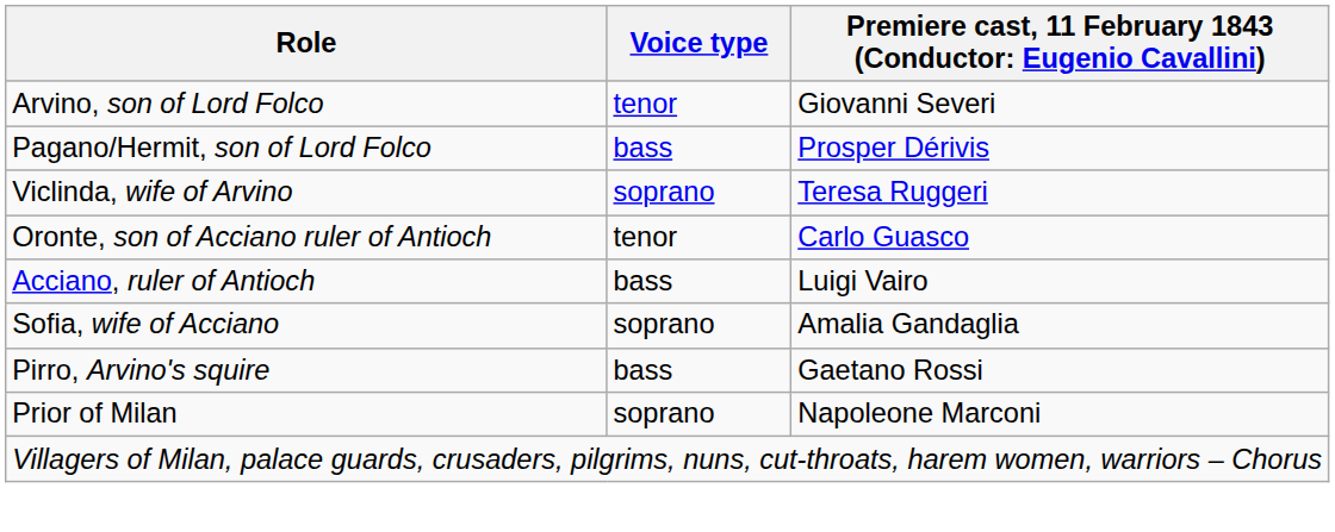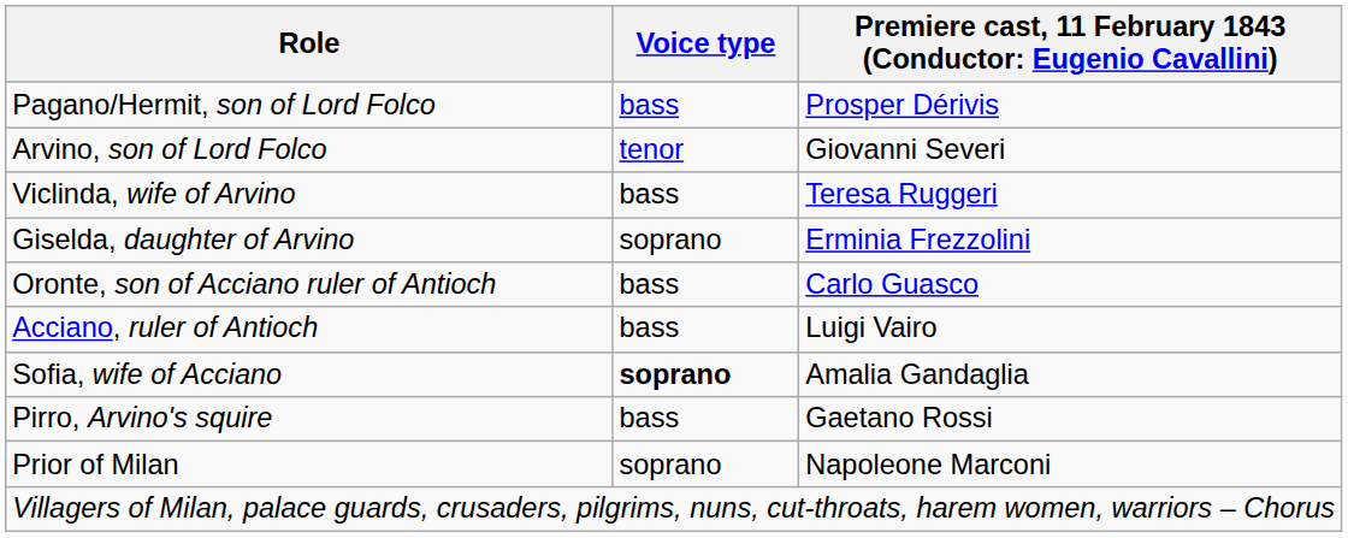 <table class="wikitable">
 <tr>
 <th>Role</th>
 <th><a href='#'>Voice type</a></th>
 <th>Premiere cast, 11 February 1843<br>(Conductor: <a href='#'>Eugenio Cavallini</a>)</th>
 </tr>
 <tr>
+<td>Pagano/Hermit, <em>son of Lord Folco</em></td>
+<td><a href='#'>bass</a></td>
+<td><a href='#'>Prosper Dérivis</a></td>
+</tr>
+<tr>
 <td>Arvino, <em>son of Lord Folco</em></td>
 <td><a href='#'>tenor</a></td>
 <td>Giovanni Severi</td>
 </tr>
 <tr>
-<td>Pagano/Hermit, <em>son of Lord Folco</em></td>
-<td><a href='#'>bass</a></td>
-<td><a href='#'>Prosper Dérivis</a></td>
-</tr>
-<tr>
 <td>Viclinda, <em>wife of Arvino</em></td>
-<td><a href='#'>soprano</a></td>
+<td>bass</td>
 <td><a href='#'>Teresa Ruggeri</a></td>
 </tr>
 <tr>
+<td>Giselda, <em>daughter of Arvino</em></td>
+<td>soprano</td>
+<td><a href='#'>Erminia Frezzolini</a></td>
+</tr>
+<tr>
 <td>Oronte, <em>son of Acciano ruler of Antioch</em></td>
-<td>tenor</td>
+<td>bass</td>
 <td><a href='#'>Carlo Guasco</a></td>
 </tr>
 <tr>
 <td><a href='#'>Acciano</a>, <em>ruler of Antioch</em></td>
 <td>bass</td>
 <td>Luigi Vairo</td>
 </tr>
 <tr>
 <td>Sofia, <em>wife of Acciano</em></td>
-<td>soprano</td>
+<td><strong>soprano</strong></td>
 <td>Amalia Gandaglia</td>
 </tr>
 <tr>
 <td>Pirro, <em>Arvino's squire</em></td>
 <td>bass</td>
 <td>Gaetano Rossi</td>
 </tr>
 <tr>
 <td>Prior of Milan</td>
 <td>soprano</td>
 <td>Napoleone Marconi</td>
 </tr>
 <tr>
 <td colspan="3"><em>Villagers of Milan, palace guards, crusaders, pilgrims, nuns, cut-throats, harem women, warriors – Chorus</em></td>
 </tr>
 </table>
